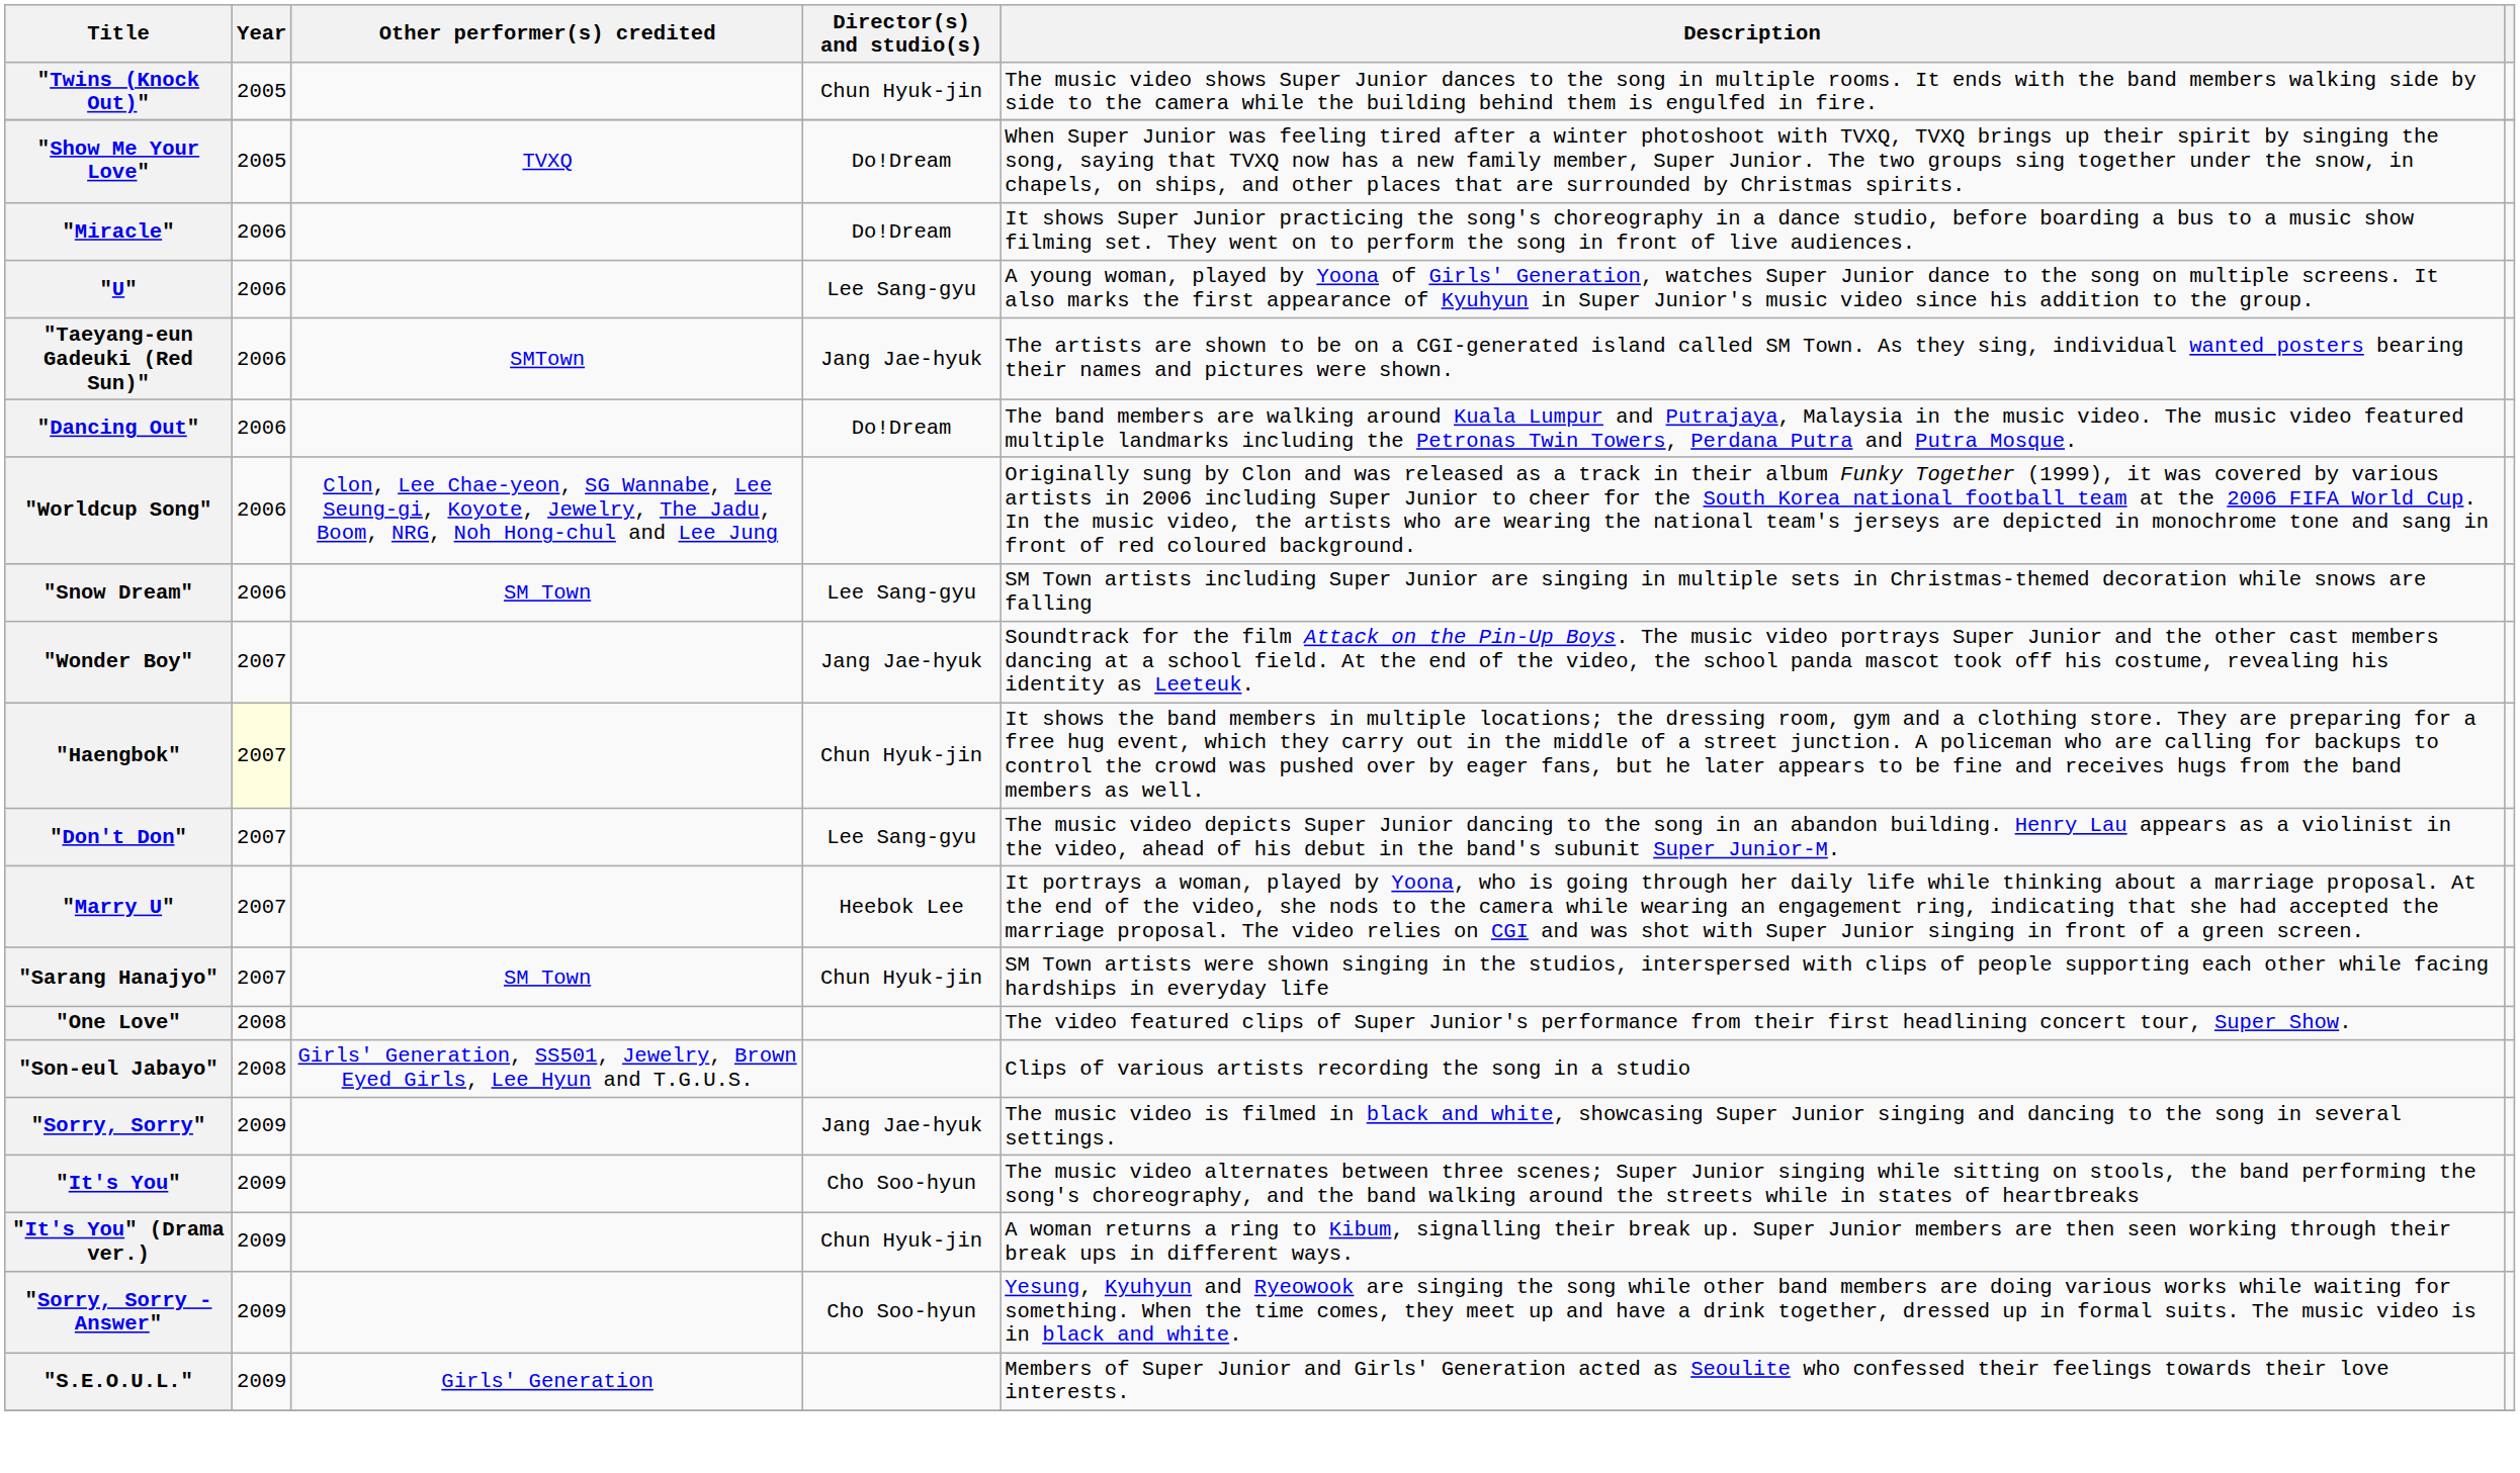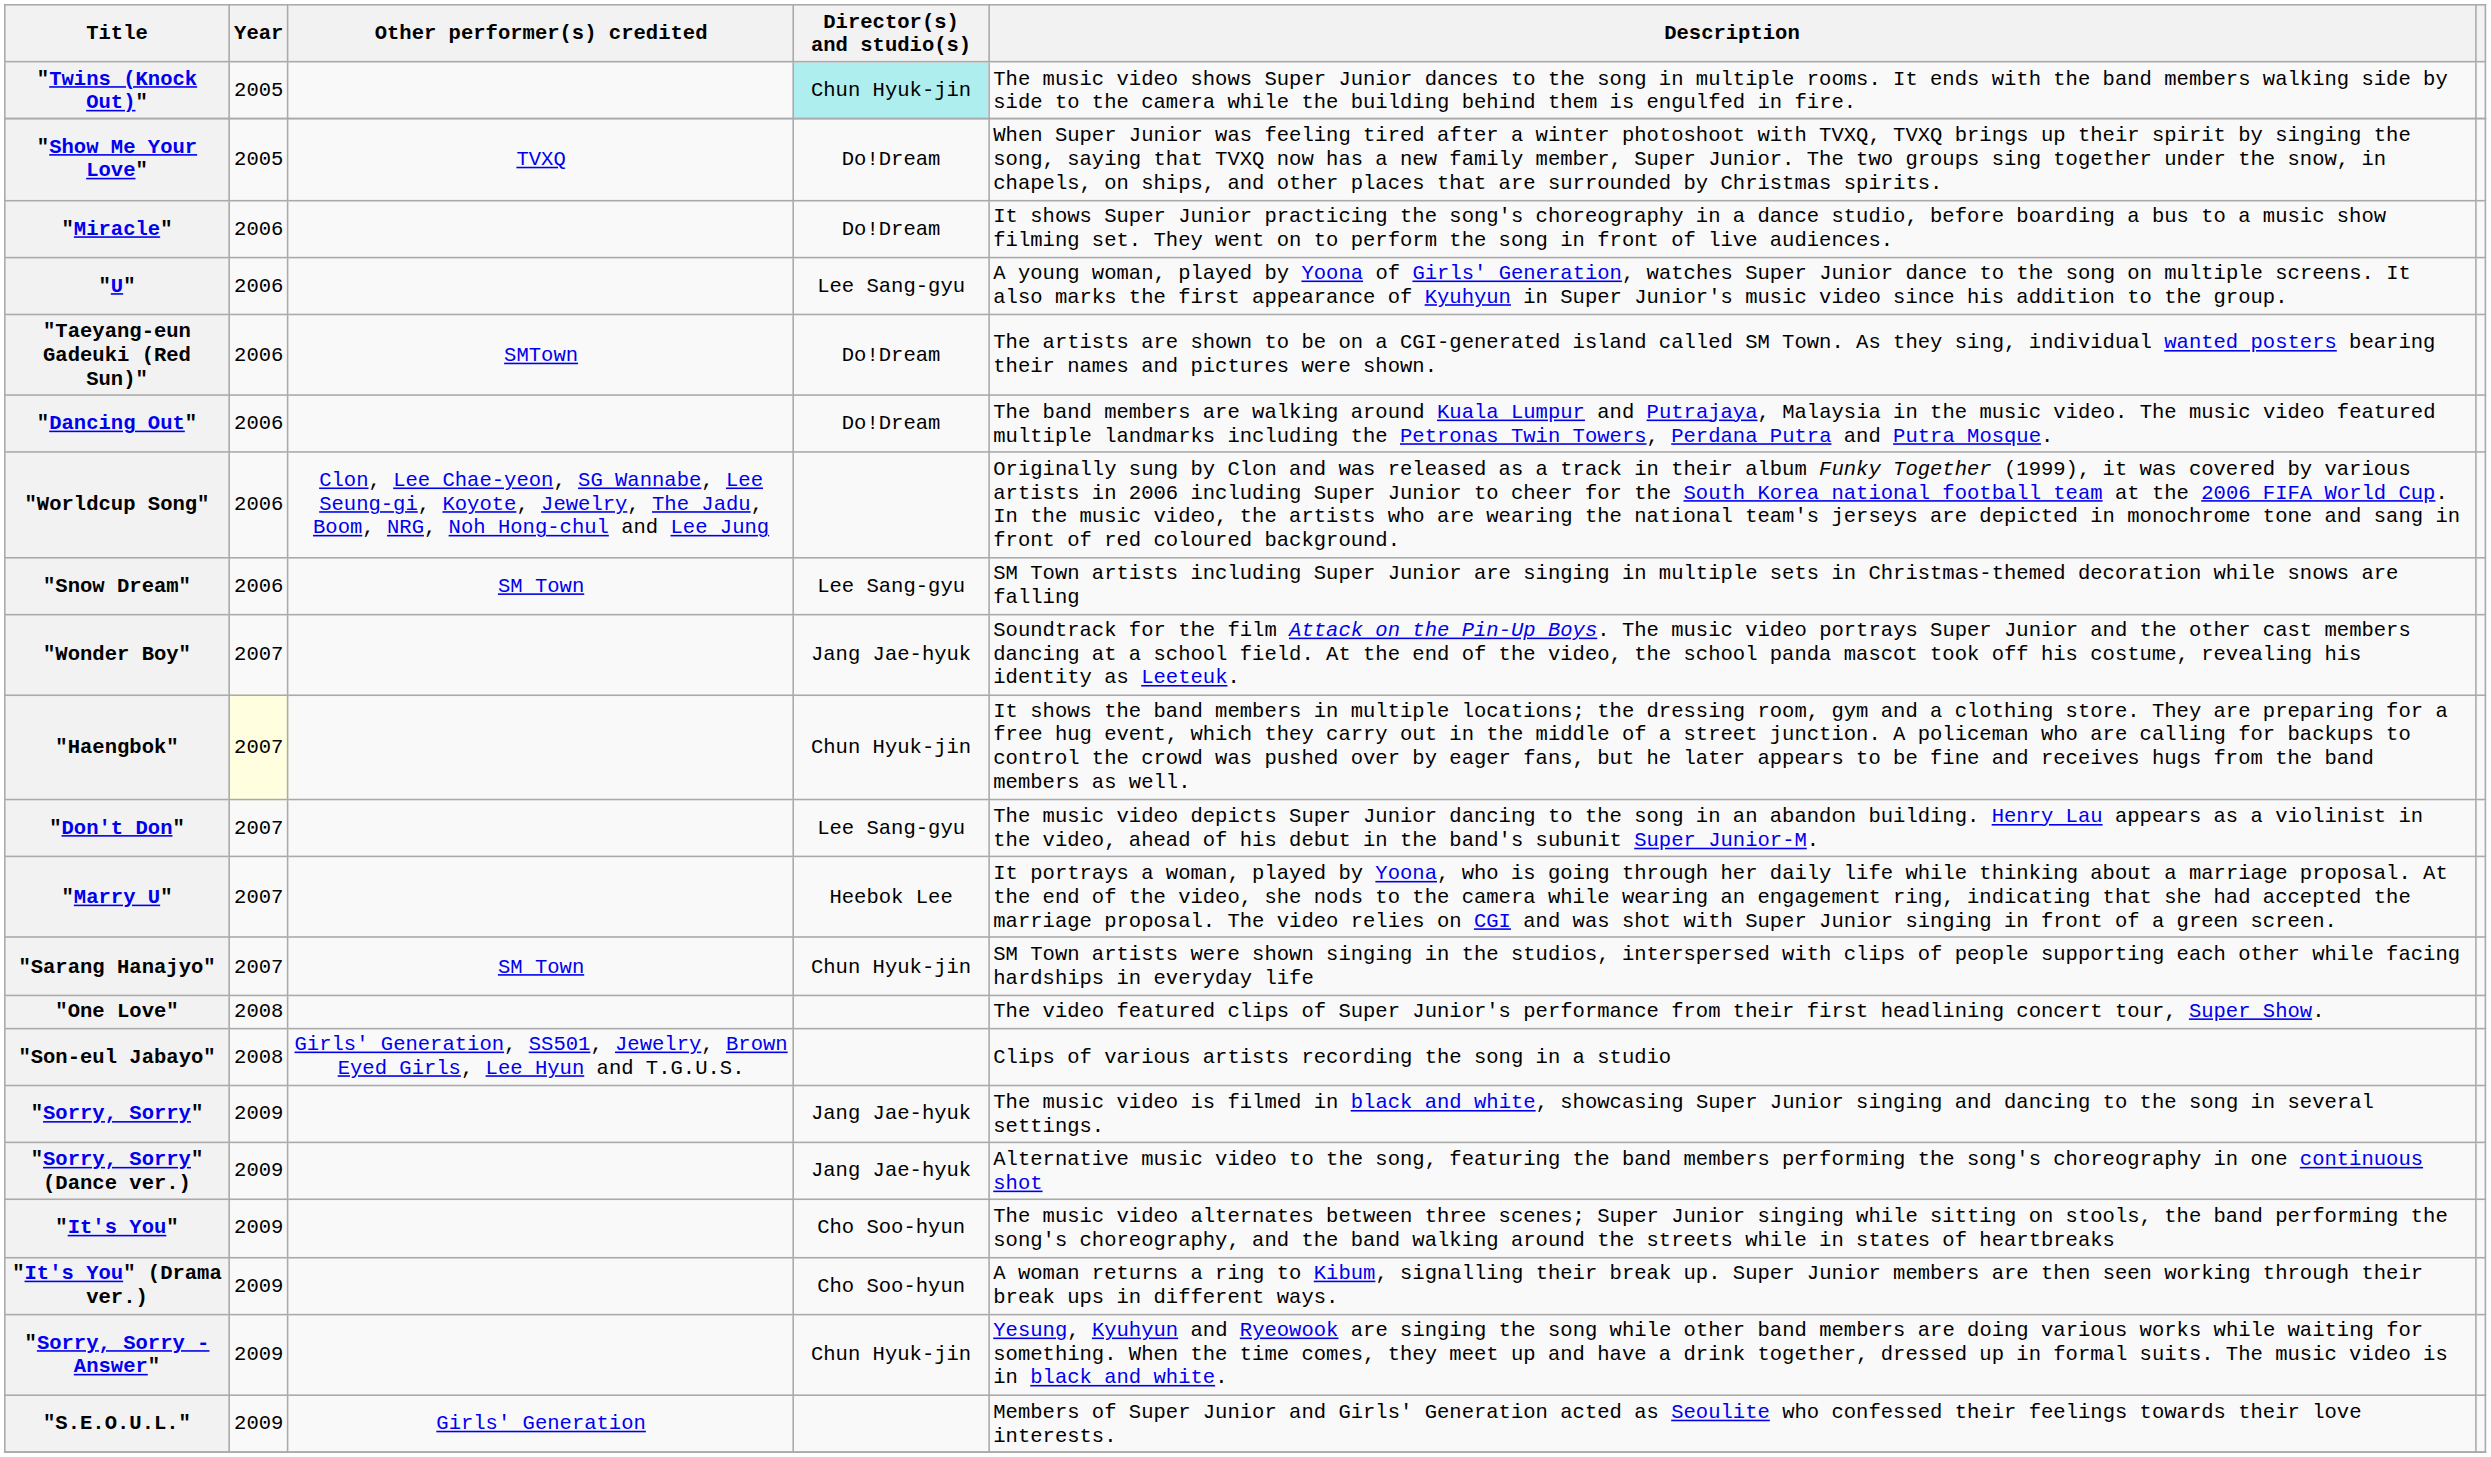 <table class="wikitable sortable plainrowheaders" style="text-align:center">
 <tr>
 <th scope="col">Title</th>
 <th scope="col">Year</th>
 <th scope="col">Other performer(s) credited</th>
 <th scope="col">Director(s) and studio(s)</th>
 <th scope="col" class="unsortable">Description</th>
 <th scope="col" class="unsortable"></th>
 </tr>
 <tr>
 <th scope="row">"<a href='#'>Twins (Knock Out)</a>"</th>
 <td>2005</td>
 <td></td>
-<td>Chun Hyuk-jin</td>
+<td style="background: paleturquoise;">Chun Hyuk-jin</td>
 <td style=text-align:left>The music video shows Super Junior dances to the song in multiple rooms. It ends with the band members walking side by side to the camera while the building behind them is engulfed in fire.</td>
 <td></td>
 </tr>
 <tr>
 </tr>
 <tr>
 <th scope="row">"<a href='#'>Show Me Your Love</a>"</th>
 <td>2005</td>
 <td><a href='#'>TVXQ</a></td>
 <td>Do!Dream</td>
 <td style=text-align:left>When Super Junior was feeling tired after a winter photoshoot with TVXQ, TVXQ brings up their spirit by singing the song, saying that TVXQ now has a new family member, Super Junior. The two groups sing together under the snow, in chapels, on ships, and other places that are surrounded by Christmas spirits.</td>
 <td></td>
 </tr>
 <tr>
 <th scope="row">"<a href='#'>Miracle</a>"</th>
 <td>2006</td>
 <td></td>
 <td>Do!Dream</td>
 <td style=text-align:left>It shows Super Junior practicing the song's choreography in a dance studio, before boarding a bus to a music show filming set. They went on to perform the song in front of live audiences.</td>
 <td></td>
 </tr>
 <tr>
 <th scope="row">"<a href='#'>U</a>"</th>
 <td>2006</td>
 <td></td>
 <td>Lee Sang-gyu</td>
 <td style=text-align:left>A young woman, played by <a href='#'>Yoona</a> of <a href='#'>Girls' Generation</a>, watches Super Junior dance to the song on multiple screens. It also marks the first appearance of <a href='#'>Kyuhyun</a> in Super Junior's music video since his addition to the group.</td>
 <td></td>
 </tr>
 <tr>
 <th scope="row">"Taeyang-eun Gadeuki (Red Sun)"</th>
 <td>2006</td>
 <td><a href='#'>SMTown</a></td>
-<td>Jang Jae-hyuk</td>
+<td>Do!Dream</td>
 <td style=text-align:left>The artists are shown to be on a CGI-generated island called SM Town. As they sing, individual <a href='#'>wanted posters</a> bearing their names and pictures were shown.</td>
 <td></td>
 </tr>
 <tr>
 <th scope="row">"<a href='#'>Dancing Out</a>"</th>
 <td>2006</td>
 <td></td>
 <td>Do!Dream</td>
 <td style=text-align:left>The band members are walking around <a href='#'>Kuala Lumpur</a> and <a href='#'>Putrajaya</a>, Malaysia in the music video. The music video featured multiple landmarks including the <a href='#'>Petronas Twin Towers</a>, <a href='#'>Perdana Putra</a> and <a href='#'>Putra Mosque</a>.</td>
 <td></td>
 </tr>
 <tr>
 <th scope="row">"Worldcup Song"</th>
 <td>2006</td>
 <td><a href='#'>Clon</a>, <a href='#'>Lee Chae-yeon</a>, <a href='#'>SG Wannabe</a>, <a href='#'>Lee Seung-gi</a>, <a href='#'>Koyote</a>, <a href='#'>Jewelry</a>, <a href='#'>The Jadu</a>, <a href='#'>Boom</a>, <a href='#'>NRG</a>, <a href='#'>Noh Hong-chul</a> and <a href='#'>Lee Jung</a></td>
 <td></td>
 <td style="text-align:left;">Originally sung by Clon and was released as a track in their album <em>Funky Together</em> (1999), it was covered by various artists in 2006 including Super Junior to cheer for the <a href='#'>South Korea national football team</a> at the <a href='#'>2006 FIFA World Cup</a>. In the music video, the artists who are wearing the national team's jerseys are depicted in monochrome tone and sang in front of red coloured background.</td>
 <td></td>
 </tr>
 <tr>
 <th scope="row">"Snow Dream"</th>
 <td>2006</td>
 <td><a href='#'>SM Town</a></td>
 <td>Lee Sang-gyu</td>
 <td style=text-align:left>SM Town artists including Super Junior are singing in multiple sets in Christmas-themed decoration while snows are falling</td>
 <td></td>
 </tr>
 <tr>
 <th scope="row">"Wonder Boy"</th>
 <td>2007</td>
 <td></td>
 <td>Jang Jae-hyuk</td>
 <td style=text-align:left>Soundtrack for the film <em><a href='#'>Attack on the Pin-Up Boys</a></em>. The music video portrays Super Junior and the other cast members dancing at a school field. At the end of the video, the school panda mascot took off his costume, revealing his identity as <a href='#'>Leeteuk</a>.</td>
 <td></td>
 </tr>
 <tr>
 <th scope="row">"Haengbok"</th>
 <td style="background: lightyellow;">2007</td>
 <td></td>
 <td>Chun Hyuk-jin</td>
 <td style=text-align:left>It shows the band members in multiple locations; the dressing room, gym and a clothing store. They are preparing for a free hug event, which they carry out in the middle of a street junction. A policeman who are calling for backups to control the crowd was pushed over by eager fans, but he later appears to be fine and receives hugs from the band members as well.</td>
 <td></td>
 </tr>
 <tr>
 <th scope="row">"<a href='#'>Don't Don</a>"</th>
 <td>2007</td>
 <td></td>
 <td>Lee Sang-gyu</td>
 <td style=text-align:left>The music video depicts Super Junior dancing to the song in an abandon building. <a href='#'>Henry Lau</a> appears as a violinist in the video, ahead of his debut in the band's subunit <a href='#'>Super Junior-M</a>.</td>
 <td></td>
 </tr>
 <tr>
 <th scope="row">"<a href='#'>Marry U</a>"</th>
 <td>2007</td>
 <td></td>
 <td>Heebok Lee</td>
 <td style=text-align:left>It portrays a woman, played by <a href='#'>Yoona</a>, who is going through her daily life while thinking about a marriage proposal. At the end of the video, she nods to the camera while wearing an engagement ring, indicating that she had accepted the marriage proposal. The video relies on <a href='#'>CGI</a> and was shot with Super Junior singing in front of a green screen.</td>
 <td></td>
 </tr>
 <tr>
 <th scope="row">"Sarang Hanajyo"</th>
 <td>2007</td>
 <td><a href='#'>SM Town</a></td>
 <td>Chun Hyuk-jin</td>
 <td style=text-align:left>SM Town artists were shown singing in the studios, interspersed with clips of people supporting each other while facing hardships in everyday life</td>
 <td></td>
 </tr>
 <tr>
 <th scope="row">"One Love"</th>
 <td>2008</td>
 <td></td>
 <td></td>
 <td style=text-align:left>The video featured clips of Super Junior's performance from their first headlining concert tour, <a href='#'>Super Show</a>.</td>
 <td></td>
 </tr>
 <tr>
 <th scope="row">"Son-eul Jabayo"</th>
 <td>2008</td>
 <td><a href='#'>Girls' Generation</a>, <a href='#'>SS501</a>, <a href='#'>Jewelry</a>, <a href='#'>Brown Eyed Girls</a>, <a href='#'>Lee Hyun</a> and T.G.U.S.</td>
 <td></td>
 <td style=text-align:left>Clips of various artists recording the song in a studio</td>
 <td></td>
 </tr>
 <tr>
 <th scope="row">"<a href='#'>Sorry, Sorry</a>"</th>
 <td>2009</td>
 <td></td>
 <td>Jang Jae-hyuk</td>
 <td style=text-align:left>The music video is filmed in <a href='#'>black and white</a>, showcasing Super Junior singing and dancing to the song in several settings.</td>
 <td></td>
 </tr>
 <tr>
+<th scope="row">"<a href='#'>Sorry, Sorry</a>" (Dance ver.)</th>
+<td>2009</td>
+<td></td>
+<td>Jang Jae-hyuk</td>
+<td style=text-align:left>Alternative music video to the song, featuring the band members performing the song's choreography in one <a href='#'>continuous shot</a></td>
+<td></td>
+</tr>
+<tr>
 <th scope="row">"<a href='#'>It's You</a>"</th>
 <td>2009</td>
 <td></td>
 <td>Cho Soo-hyun</td>
 <td style=text-align:left>The music video alternates between three scenes; Super Junior singing while sitting on stools, the band performing the song's choreography, and the band walking around the streets while in states of heartbreaks</td>
 <td></td>
 </tr>
 <tr>
 <th scope="row">"<a href='#'>It's You</a>" (Drama ver.)</th>
 <td>2009</td>
 <td></td>
-<td>Chun Hyuk-jin</td>
+<td>Cho Soo-hyun</td>
 <td style=text-align:left>A woman returns a ring to <a href='#'>Kibum</a>, signalling their break up. Super Junior members are then seen working through their break ups in different ways.</td>
 <td></td>
 </tr>
 <tr>
 <th scope="row">"<a href='#'>Sorry, Sorry - Answer</a>"</th>
 <td>2009</td>
 <td></td>
-<td>Cho Soo-hyun</td>
+<td>Chun Hyuk-jin</td>
 <td style=text-align:left><a href='#'>Yesung</a>, <a href='#'>Kyuhyun</a> and <a href='#'>Ryeowook</a> are singing the song while other band members are doing various works while waiting for something. When the time comes, they meet up and have a drink together, dressed up in formal suits. The music video is in <a href='#'>black and white</a>.</td>
 <td></td>
 </tr>
 <tr>
 <th scope="row">"S.E.O.U.L."</th>
 <td>2009</td>
 <td><a href='#'>Girls' Generation</a></td>
 <td></td>
 <td style=text-align:left>Members of Super Junior and Girls' Generation acted as <a href='#'>Seoulite</a> who confessed their feelings towards their love interests.</td>
 <td></td>
 </tr>
 <tr>
 </tr>
 </table>
